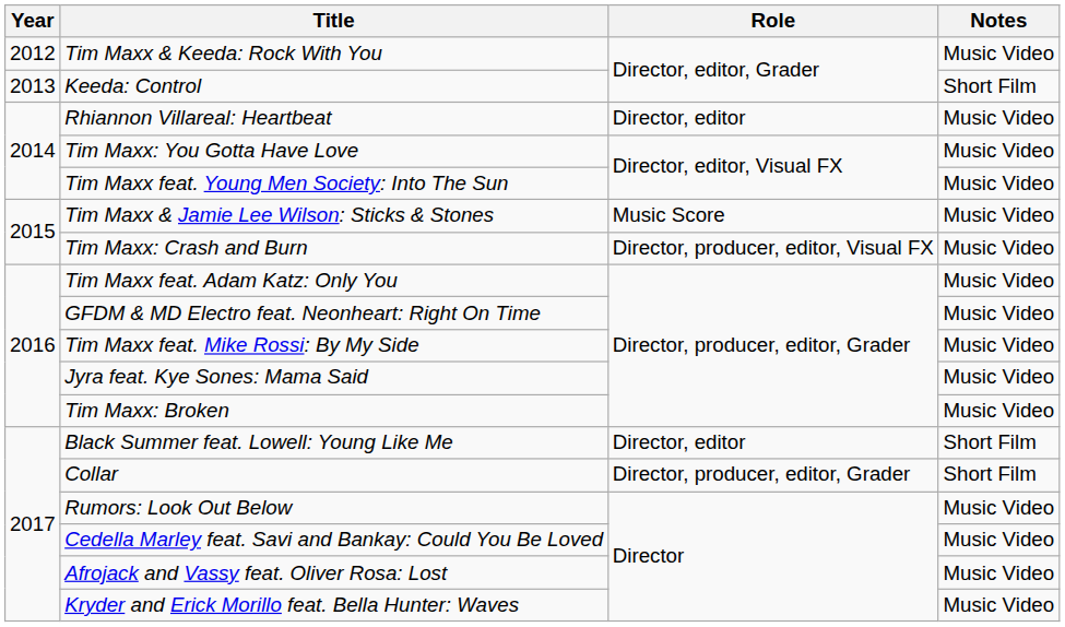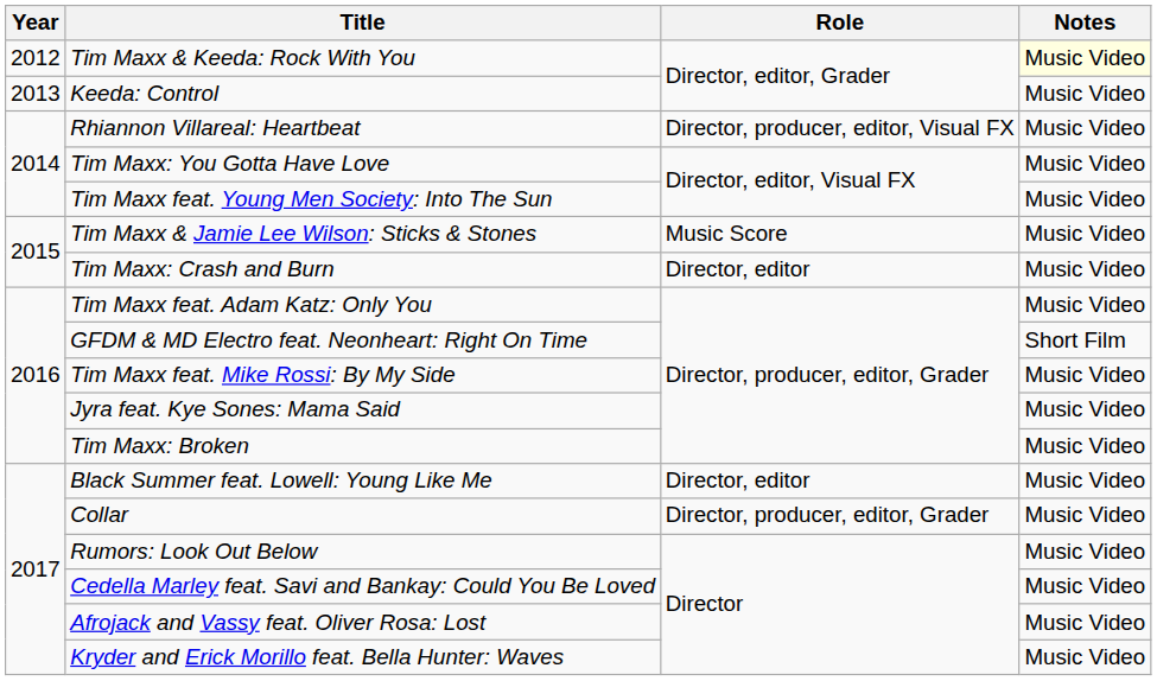 <table class="wikitable">
 <tr>
 <th>Year</th>
 <th>Title</th>
 <th>Role</th>
 <th>Notes</th>
 </tr>
 <tr>
 <td>2012</td>
 <td><em>Tim Maxx & Keeda: Rock With You</em></td>
 <td rowspan="2">Director, editor, Grader</td>
-<td>Music Video</td>
+<td style="background: lightyellow;">Music Video</td>
 </tr>
 <tr>
 <td>2013</td>
 <td><em>Keeda: Control</em></td>
-<td>Short Film</td>
+<td>Music Video</td>
 </tr>
 <tr>
 <td rowspan="3">2014</td>
 <td><em>Rhiannon Villareal: Heartbeat</em></td>
-<td>Director, editor</td>
+<td>Director, producer, editor, Visual FX</td>
 <td>Music Video</td>
 </tr>
 <tr>
 <td><em>Tim Maxx: You Gotta Have Love</em></td>
 <td rowspan="2">Director, editor, Visual FX</td>
 <td>Music Video</td>
 </tr>
 <tr>
 <td><em>Tim Maxx feat. <a href='#'>Young Men Society</a>: Into The Sun</em></td>
 <td>Music Video</td>
 </tr>
 <tr>
 <td rowspan="2">2015</td>
 <td><em>Tim Maxx & <a href='#'>Jamie Lee Wilson</a>: Sticks & Stones</em></td>
 <td>Music Score</td>
 <td>Music Video</td>
 </tr>
 <tr>
 <td><em>Tim Maxx: Crash and Burn</em></td>
-<td>Director, producer, editor, Visual FX</td>
+<td>Director, editor</td>
 <td>Music Video</td>
 </tr>
 <tr>
 <td rowspan="5">2016</td>
 <td><em>Tim Maxx feat. Adam Katz: Only You</em></td>
 <td rowspan="5">Director, producer, editor, Grader</td>
 <td>Music Video</td>
 </tr>
 <tr>
 <td><em>GFDM & MD Electro feat. Neonheart: Right On Time</em></td>
-<td>Music Video</td>
+<td>Short Film</td>
 </tr>
 <tr>
 <td><em>Tim Maxx feat. <a href='#'>Mike Rossi</a>: By My Side</em></td>
 <td>Music Video</td>
 </tr>
 <tr>
 <td><em>Jyra feat. Kye Sones: Mama Said</em></td>
 <td>Music Video</td>
 </tr>
 <tr>
 <td><em>Tim Maxx: Broken</em></td>
 <td>Music Video</td>
 </tr>
 <tr>
 <td rowspan="6">2017</td>
 <td><em>Black Summer feat. Lowell: Young Like Me</em></td>
 <td>Director, editor</td>
-<td>Short Film</td>
+<td>Music Video</td>
 </tr>
 <tr>
 <td><em>Collar</em></td>
 <td>Director, producer, editor, Grader</td>
-<td>Short Film</td>
+<td>Music Video</td>
 </tr>
 <tr>
 <td><em>Rumors: Look Out Below</em></td>
 <td rowspan="4">Director</td>
 <td>Music Video</td>
 </tr>
 <tr>
 <td><em><a href='#'>Cedella Marley</a> feat. Savi and Bankay: Could You Be Loved</em></td>
 <td>Music Video</td>
 </tr>
 <tr>
 <td><em><a href='#'>Afrojack</a> and <a href='#'>Vassy</a> feat. Oliver Rosa: Lost</em></td>
 <td>Music Video</td>
 </tr>
 <tr>
 <td><em><a href='#'>Kryder</a> and <a href='#'>Erick Morillo</a> feat. Bella Hunter: Waves</em></td>
 <td>Music Video</td>
 </tr>
 </table>
